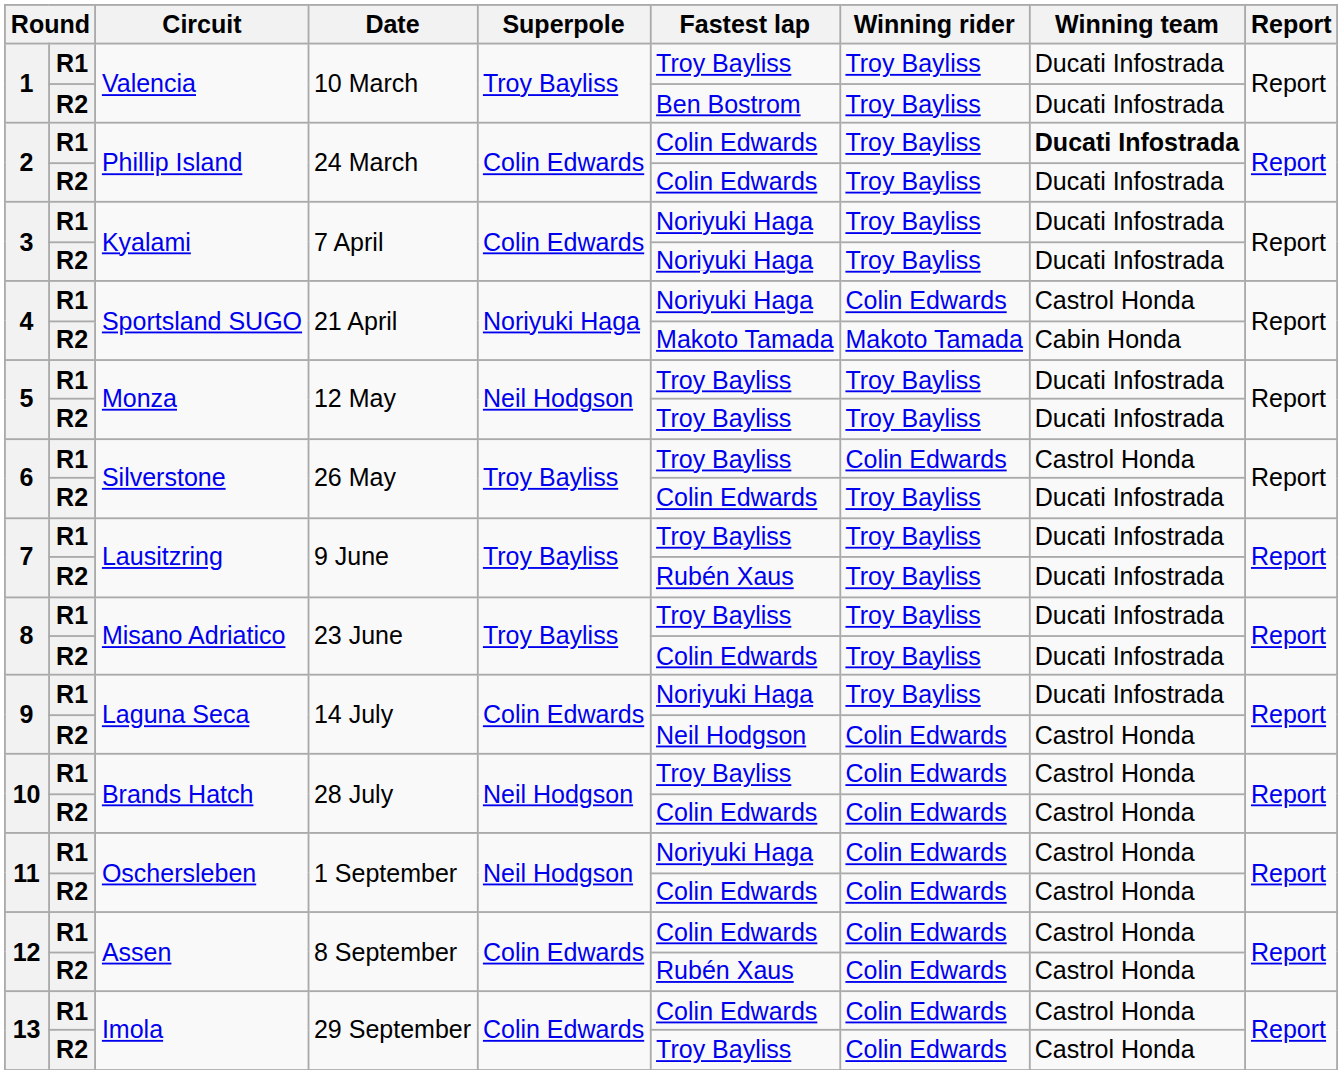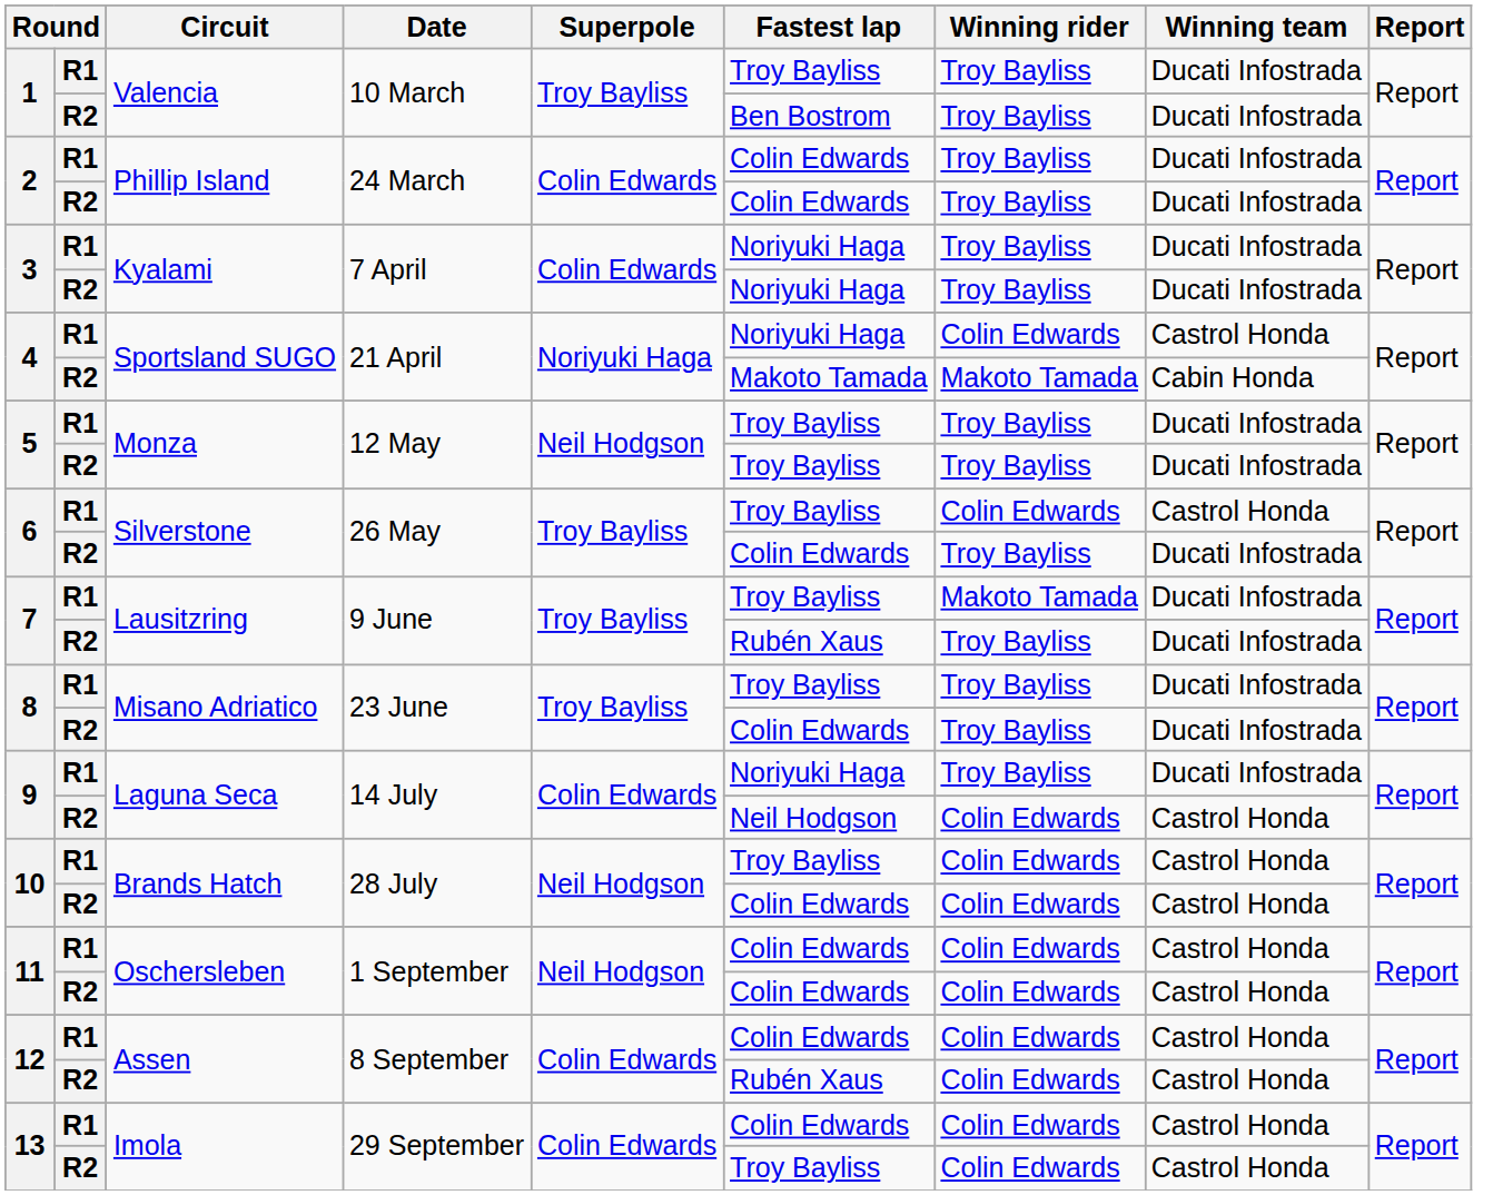 <table class="wikitable" style="font-size: 85%">
 <tr>
 <th colspan=2>Round</th>
 <th>Circuit</th>
 <th>Date</th>
 <th>Superpole</th>
 <th>Fastest lap</th>
 <th>Winning rider</th>
 <th>Winning team</th>
 <th>Report</th>
 </tr>
 <tr>
 <th rowspan=2>1</th>
 <th>R1</th>
 <td rowspan=2> <a href='#'>Valencia</a></td>
 <td rowspan=2>10 March</td>
 <td rowspan=2> <a href='#'>Troy Bayliss</a></td>
 <td> <a href='#'>Troy Bayliss</a></td>
 <td> <a href='#'>Troy Bayliss</a></td>
 <td>Ducati Infostrada</td>
 <td rowspan=2>Report</td>
 </tr>
 <tr>
 <th>R2</th>
 <td> <a href='#'>Ben Bostrom</a></td>
 <td> <a href='#'>Troy Bayliss</a></td>
 <td>Ducati Infostrada</td>
 </tr>
 <tr>
 <th rowspan=2>2</th>
 <th>R1</th>
 <td rowspan=2> <a href='#'>Phillip Island</a></td>
 <td rowspan=2>24 March</td>
 <td rowspan=2> <a href='#'>Colin Edwards</a></td>
 <td> <a href='#'>Colin Edwards</a></td>
 <td> <a href='#'>Troy Bayliss</a></td>
-<td><strong>Ducati Infostrada</strong></td>
+<td>Ducati Infostrada</td>
 <td rowspan=2><a href='#'>Report</a></td>
 </tr>
 <tr>
 <th>R2</th>
 <td> <a href='#'>Colin Edwards</a></td>
 <td> <a href='#'>Troy Bayliss</a></td>
 <td>Ducati Infostrada</td>
 </tr>
 <tr>
 <th rowspan=2>3</th>
 <th>R1</th>
 <td rowspan=2> <a href='#'>Kyalami</a></td>
 <td rowspan=2>7 April</td>
 <td rowspan=2> <a href='#'>Colin Edwards</a></td>
 <td> <a href='#'>Noriyuki Haga</a></td>
 <td> <a href='#'>Troy Bayliss</a></td>
 <td>Ducati Infostrada</td>
 <td rowspan=2>Report</td>
 </tr>
 <tr>
 <th>R2</th>
 <td> <a href='#'>Noriyuki Haga</a></td>
 <td> <a href='#'>Troy Bayliss</a></td>
 <td>Ducati Infostrada</td>
 </tr>
 <tr>
 <th rowspan=2>4</th>
 <th>R1</th>
 <td rowspan=2> <a href='#'>Sportsland SUGO</a></td>
 <td rowspan=2>21 April</td>
 <td rowspan=2> <a href='#'>Noriyuki Haga</a></td>
 <td> <a href='#'>Noriyuki Haga</a></td>
 <td> <a href='#'>Colin Edwards</a></td>
 <td>Castrol Honda</td>
 <td rowspan=2>Report</td>
 </tr>
 <tr>
 <th>R2</th>
 <td> <a href='#'>Makoto Tamada</a></td>
 <td> <a href='#'>Makoto Tamada</a></td>
 <td>Cabin Honda</td>
 </tr>
 <tr>
 <th rowspan=2>5</th>
 <th>R1</th>
 <td rowspan=2> <a href='#'>Monza</a></td>
 <td rowspan=2>12 May</td>
 <td rowspan=2> <a href='#'>Neil Hodgson</a></td>
 <td> <a href='#'>Troy Bayliss</a></td>
 <td> <a href='#'>Troy Bayliss</a></td>
 <td>Ducati Infostrada</td>
 <td rowspan=2>Report</td>
 </tr>
 <tr>
 <th>R2</th>
 <td> <a href='#'>Troy Bayliss</a></td>
 <td> <a href='#'>Troy Bayliss</a></td>
 <td>Ducati Infostrada</td>
 </tr>
 <tr>
 <th rowspan=2>6</th>
 <th>R1</th>
 <td rowspan=2> <a href='#'>Silverstone</a></td>
 <td rowspan=2>26 May</td>
 <td rowspan=2> <a href='#'>Troy Bayliss</a></td>
 <td> <a href='#'>Troy Bayliss</a></td>
 <td> <a href='#'>Colin Edwards</a></td>
 <td>Castrol Honda</td>
 <td rowspan=2>Report</td>
 </tr>
 <tr>
 <th>R2</th>
 <td> <a href='#'>Colin Edwards</a></td>
 <td> <a href='#'>Troy Bayliss</a></td>
 <td>Ducati Infostrada</td>
 </tr>
 <tr>
 <th rowspan=2>7</th>
 <th>R1</th>
 <td rowspan=2> <a href='#'>Lausitzring</a></td>
 <td rowspan=2>9 June</td>
 <td rowspan=2> <a href='#'>Troy Bayliss</a></td>
 <td> <a href='#'>Troy Bayliss</a></td>
-<td> <a href='#'>Troy Bayliss</a></td>
+<td> <a href='#'>Makoto Tamada</a></td>
 <td>Ducati Infostrada</td>
 <td rowspan=2><a href='#'>Report</a></td>
 </tr>
 <tr>
 <th>R2</th>
 <td> <a href='#'>Rubén Xaus</a></td>
 <td> <a href='#'>Troy Bayliss</a></td>
 <td>Ducati Infostrada</td>
 </tr>
 <tr>
 <th rowspan=2>8</th>
 <th>R1</th>
 <td rowspan=2> <a href='#'>Misano Adriatico</a></td>
 <td rowspan=2>23 June</td>
 <td rowspan=2> <a href='#'>Troy Bayliss</a></td>
 <td> <a href='#'>Troy Bayliss</a></td>
 <td> <a href='#'>Troy Bayliss</a></td>
 <td>Ducati Infostrada</td>
 <td rowspan=2><a href='#'>Report</a></td>
 </tr>
 <tr>
 <th>R2</th>
 <td> <a href='#'>Colin Edwards</a></td>
 <td> <a href='#'>Troy Bayliss</a></td>
 <td>Ducati Infostrada</td>
 </tr>
 <tr>
 <th rowspan=2>9</th>
 <th>R1</th>
 <td rowspan=2> <a href='#'>Laguna Seca</a></td>
 <td rowspan=2>14 July</td>
 <td rowspan=2> <a href='#'>Colin Edwards</a></td>
 <td> <a href='#'>Noriyuki Haga</a></td>
 <td> <a href='#'>Troy Bayliss</a></td>
 <td>Ducati Infostrada</td>
 <td rowspan=2><a href='#'>Report</a></td>
 </tr>
 <tr>
 <th>R2</th>
 <td> <a href='#'>Neil Hodgson</a></td>
 <td> <a href='#'>Colin Edwards</a></td>
 <td>Castrol Honda</td>
 </tr>
 <tr>
 <th rowspan=2>10</th>
 <th>R1</th>
 <td rowspan=2> <a href='#'>Brands Hatch</a></td>
 <td rowspan=2>28 July</td>
 <td rowspan=2> <a href='#'>Neil Hodgson</a></td>
 <td> <a href='#'>Troy Bayliss</a></td>
 <td> <a href='#'>Colin Edwards</a></td>
 <td>Castrol Honda</td>
 <td rowspan=2><a href='#'>Report</a></td>
 </tr>
 <tr>
 <th>R2</th>
 <td> <a href='#'>Colin Edwards</a></td>
 <td> <a href='#'>Colin Edwards</a></td>
 <td>Castrol Honda</td>
 </tr>
 <tr>
 <th rowspan=2>11</th>
 <th>R1</th>
 <td rowspan=2> <a href='#'>Oschersleben</a></td>
 <td rowspan=2>1 September</td>
 <td rowspan=2> <a href='#'>Neil Hodgson</a></td>
-<td> <a href='#'>Noriyuki Haga</a></td>
+<td> <a href='#'>Colin Edwards</a></td>
 <td> <a href='#'>Colin Edwards</a></td>
 <td>Castrol Honda</td>
 <td rowspan=2><a href='#'>Report</a></td>
 </tr>
 <tr>
 <th>R2</th>
 <td> <a href='#'>Colin Edwards</a></td>
 <td> <a href='#'>Colin Edwards</a></td>
 <td>Castrol Honda</td>
 </tr>
 <tr>
 <th rowspan=2>12</th>
 <th>R1</th>
 <td rowspan=2> <a href='#'>Assen</a></td>
 <td rowspan=2>8 September</td>
 <td rowspan=2> <a href='#'>Colin Edwards</a></td>
 <td> <a href='#'>Colin Edwards</a></td>
 <td> <a href='#'>Colin Edwards</a></td>
 <td>Castrol Honda</td>
 <td rowspan=2><a href='#'>Report</a></td>
 </tr>
 <tr>
 <th>R2</th>
 <td> <a href='#'>Rubén Xaus</a></td>
 <td> <a href='#'>Colin Edwards</a></td>
 <td>Castrol Honda</td>
 </tr>
 <tr>
 <th rowspan=2>13</th>
 <th>R1</th>
 <td rowspan=2> <a href='#'>Imola</a></td>
 <td rowspan=2>29 September</td>
 <td rowspan=2> <a href='#'>Colin Edwards</a></td>
 <td> <a href='#'>Colin Edwards</a></td>
 <td> <a href='#'>Colin Edwards</a></td>
 <td>Castrol Honda</td>
 <td rowspan=2><a href='#'>Report</a></td>
 </tr>
 <tr>
 <th>R2</th>
 <td> <a href='#'>Troy Bayliss</a></td>
 <td> <a href='#'>Colin Edwards</a></td>
 <td>Castrol Honda</td>
 </tr>
 <tr>
 </tr>
 </table>
